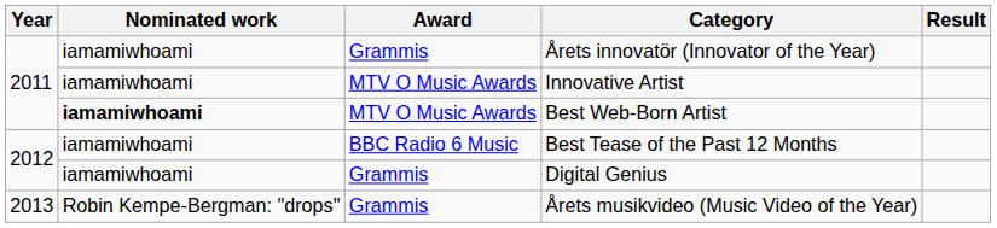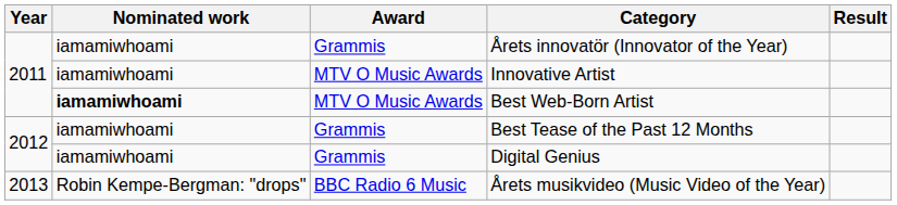 <table class="wikitable">
 <tr>
 <th>Year</th>
 <th>Nominated work</th>
 <th>Award</th>
 <th>Category</th>
 <th>Result</th>
 </tr>
 <tr>
 <td rowspan="3">2011</td>
 <td>iamamiwhoami</td>
 <td><a href='#'>Grammis</a></td>
 <td>Årets innovatör (Innovator of the Year)</td>
 <td></td>
 </tr>
 <tr>
 <td>iamamiwhoami</td>
 <td><a href='#'>MTV O Music Awards</a></td>
 <td>Innovative Artist</td>
 <td></td>
 </tr>
 <tr>
 <td><strong>iamamiwhoami</strong></td>
 <td><a href='#'>MTV O Music Awards</a></td>
 <td>Best Web-Born Artist</td>
 <td></td>
 </tr>
 <tr>
 <td rowspan="2">2012</td>
 <td>iamamiwhoami</td>
-<td><a href='#'>BBC Radio 6 Music</a></td>
+<td><a href='#'>Grammis</a></td>
 <td>Best Tease of the Past 12 Months</td>
 <td></td>
 </tr>
 <tr>
 <td>iamamiwhoami</td>
 <td><a href='#'>Grammis</a></td>
 <td>Digital Genius</td>
 <td></td>
 </tr>
 <tr>
 <td>2013</td>
 <td>Robin Kempe-Bergman: "drops"</td>
-<td><a href='#'>Grammis</a></td>
+<td><a href='#'>BBC Radio 6 Music</a></td>
 <td>Årets musikvideo (Music Video of the Year)</td>
 <td></td>
 </tr>
 </table>
